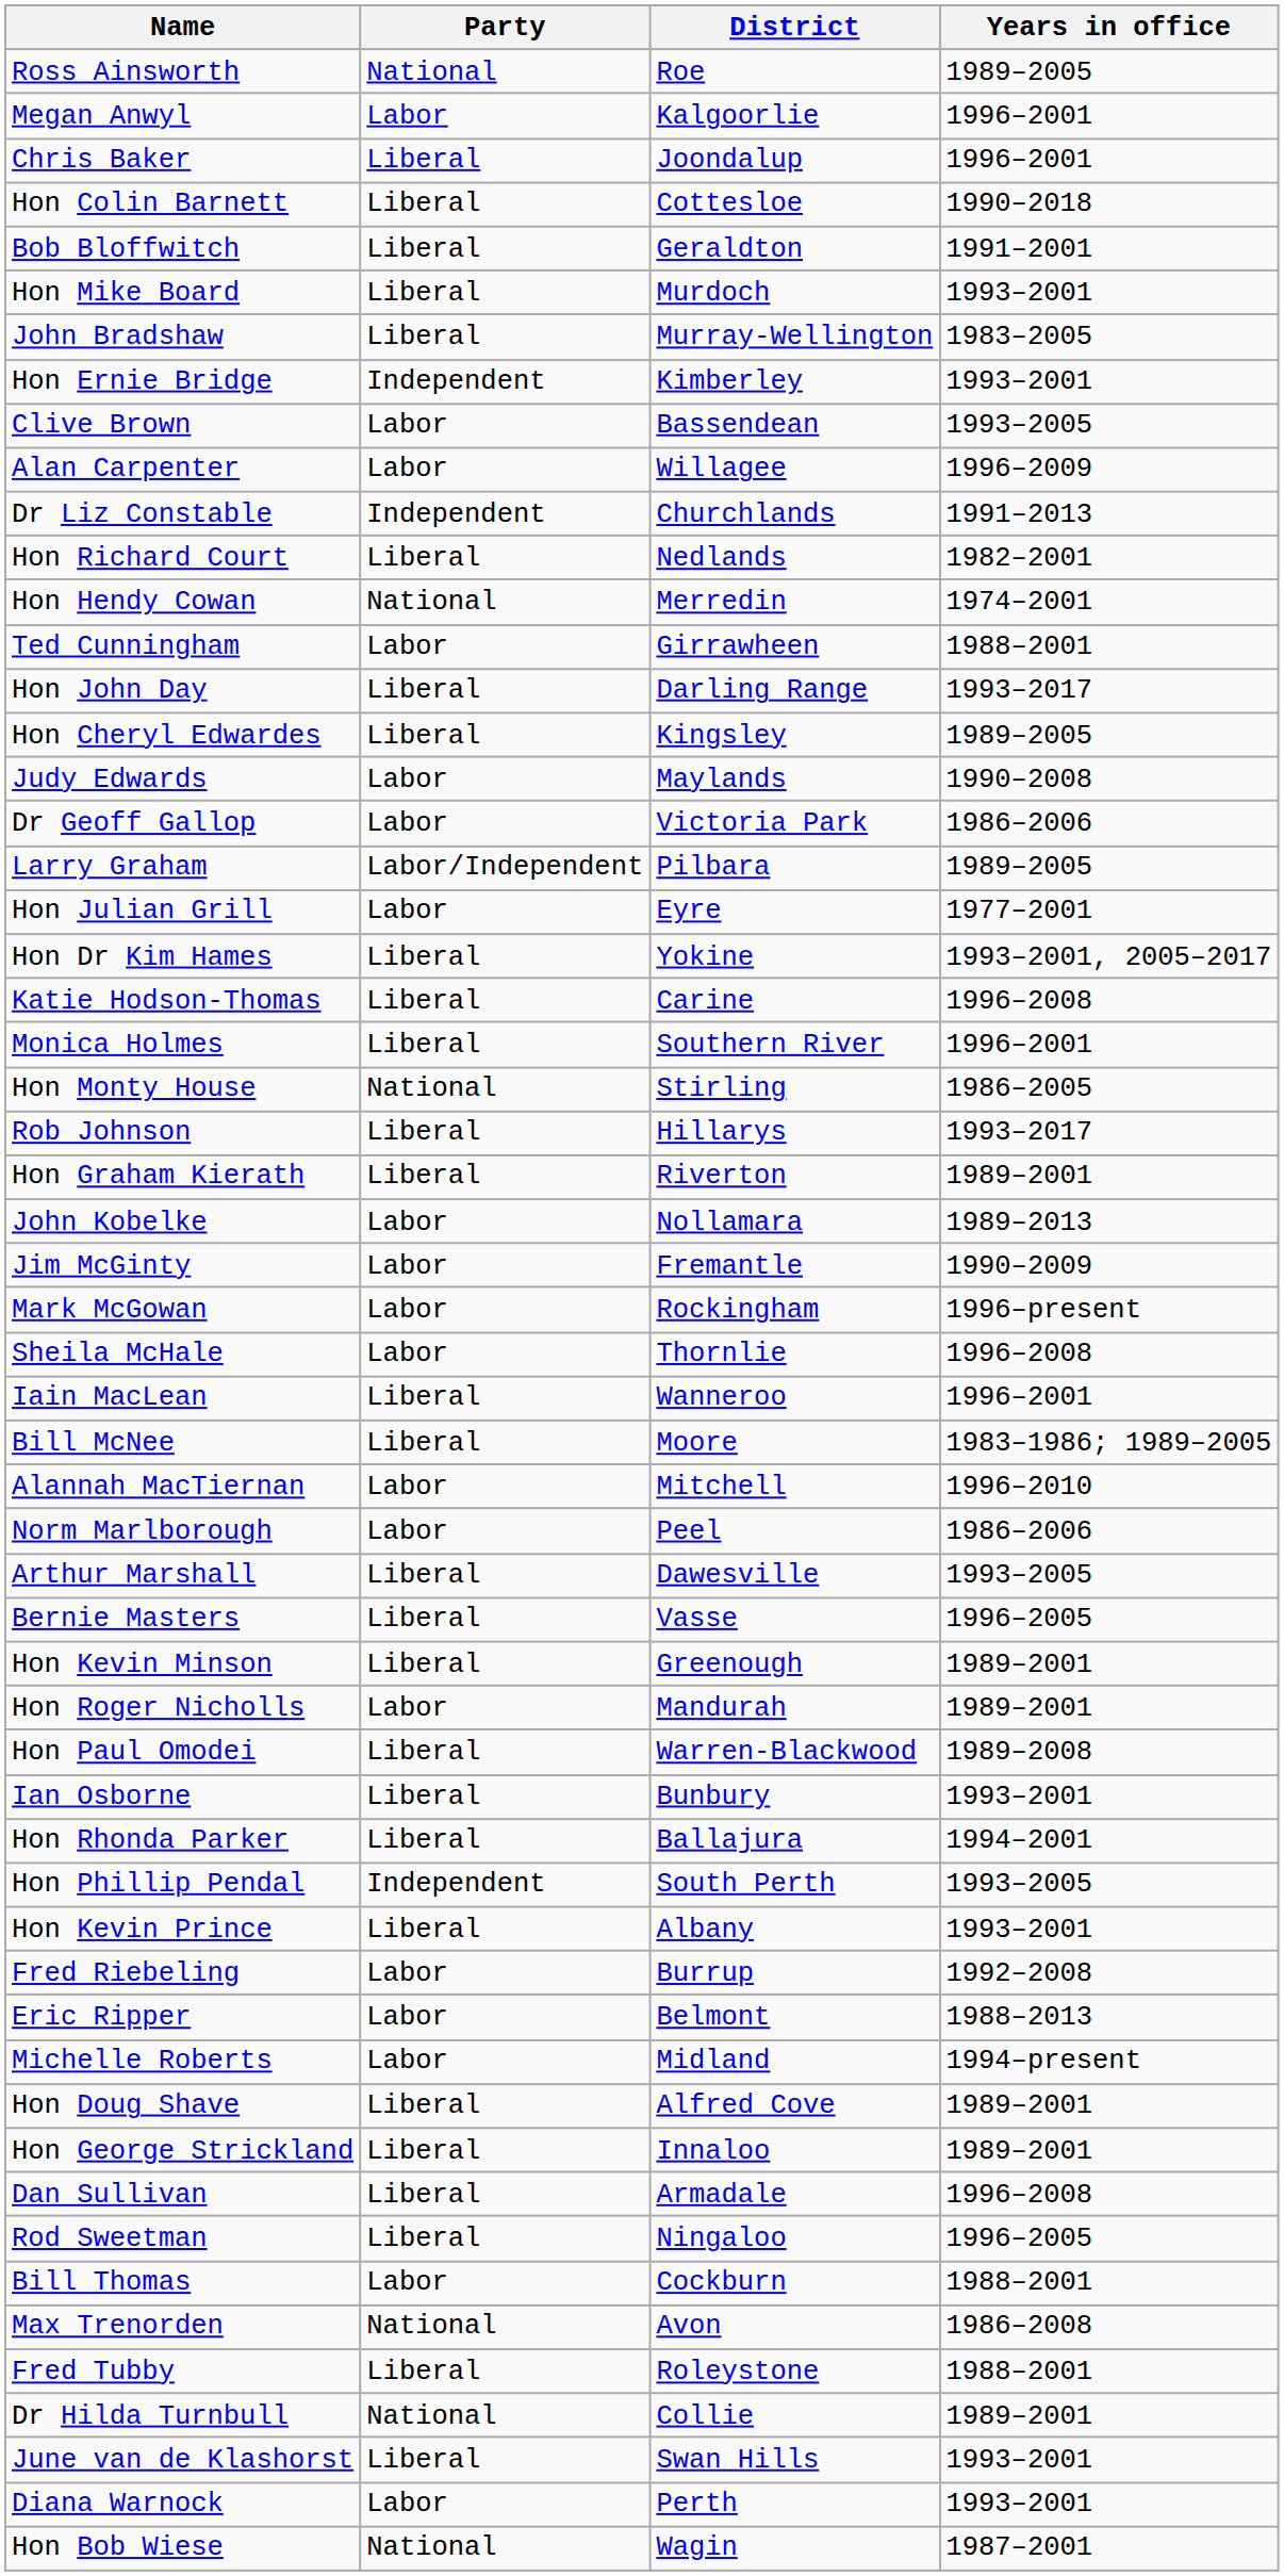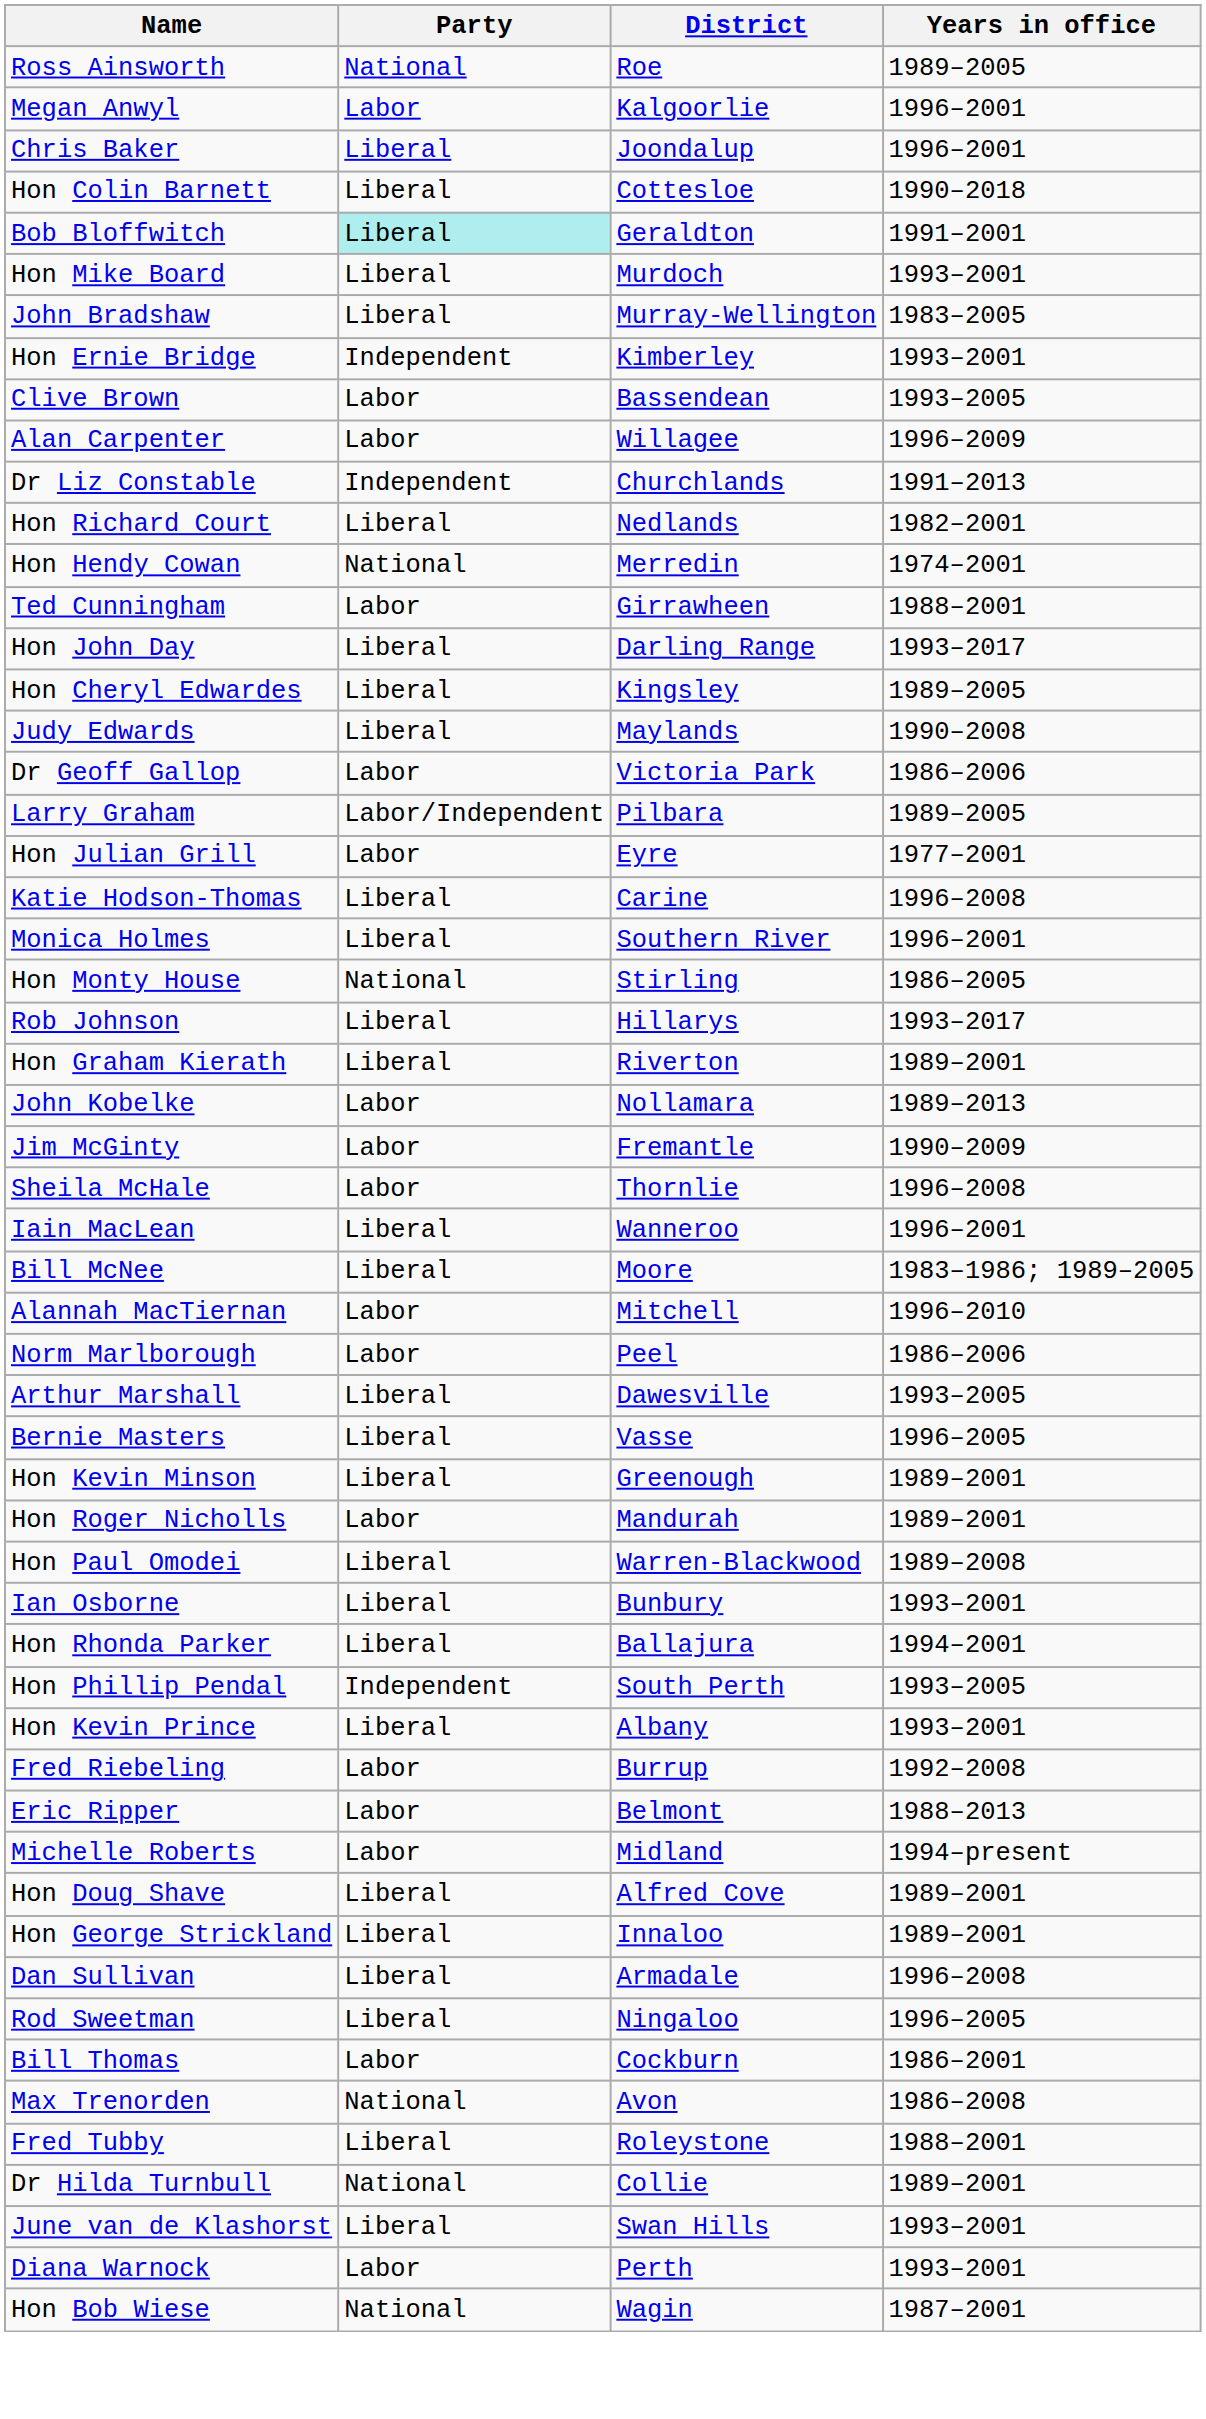 <table class="wikitable sortable">
 <tr>
 <th><strong>Name</strong></th>
 <th><strong>Party</strong></th>
 <th><strong><a href='#'>District</a></strong></th>
 <th><strong>Years in office</strong></th>
 </tr>
 <tr>
 <td><a href='#'>Ross Ainsworth</a></td>
 <td><a href='#'>National</a></td>
 <td><a href='#'>Roe</a></td>
 <td>1989–2005</td>
 </tr>
 <tr>
 <td><a href='#'>Megan Anwyl</a></td>
 <td><a href='#'>Labor</a></td>
 <td><a href='#'>Kalgoorlie</a></td>
 <td>1996–2001</td>
 </tr>
 <tr>
 <td><a href='#'>Chris Baker</a></td>
 <td><a href='#'>Liberal</a></td>
 <td><a href='#'>Joondalup</a></td>
 <td>1996–2001</td>
 </tr>
 <tr>
 <td>Hon <a href='#'>Colin Barnett</a></td>
 <td>Liberal</td>
 <td><a href='#'>Cottesloe</a></td>
 <td>1990–2018</td>
 </tr>
 <tr>
 <td><a href='#'>Bob Bloffwitch</a></td>
-<td>Liberal</td>
+<td style="background: paleturquoise;">Liberal</td>
 <td><a href='#'>Geraldton</a></td>
 <td>1991–2001</td>
 </tr>
 <tr>
 <td>Hon <a href='#'>Mike Board</a></td>
 <td>Liberal</td>
 <td><a href='#'>Murdoch</a></td>
 <td>1993–2001</td>
 </tr>
 <tr>
 <td><a href='#'>John Bradshaw</a></td>
 <td>Liberal</td>
 <td><a href='#'>Murray-Wellington</a></td>
 <td>1983–2005</td>
 </tr>
 <tr>
 <td>Hon <a href='#'>Ernie Bridge</a></td>
 <td>Independent</td>
 <td><a href='#'>Kimberley</a></td>
 <td>1993–2001</td>
 </tr>
 <tr>
 <td><a href='#'>Clive Brown</a></td>
 <td>Labor</td>
 <td><a href='#'>Bassendean</a></td>
 <td>1993–2005</td>
 </tr>
 <tr>
 <td><a href='#'>Alan Carpenter</a></td>
 <td>Labor</td>
 <td><a href='#'>Willagee</a></td>
 <td>1996–2009</td>
 </tr>
 <tr>
 <td>Dr <a href='#'>Liz Constable</a></td>
 <td>Independent</td>
 <td><a href='#'>Churchlands</a></td>
 <td>1991–2013</td>
 </tr>
 <tr>
 <td>Hon <a href='#'>Richard Court</a></td>
 <td>Liberal</td>
 <td><a href='#'>Nedlands</a></td>
 <td>1982–2001</td>
 </tr>
 <tr>
 <td>Hon <a href='#'>Hendy Cowan</a></td>
 <td>National</td>
 <td><a href='#'>Merredin</a></td>
 <td>1974–2001</td>
 </tr>
 <tr>
 <td><a href='#'>Ted Cunningham</a></td>
 <td>Labor</td>
 <td><a href='#'>Girrawheen</a></td>
 <td>1988–2001</td>
 </tr>
 <tr>
 <td>Hon <a href='#'>John Day</a></td>
 <td>Liberal</td>
 <td><a href='#'>Darling Range</a></td>
 <td>1993–2017</td>
 </tr>
 <tr>
 <td>Hon <a href='#'>Cheryl Edwardes</a></td>
 <td>Liberal</td>
 <td><a href='#'>Kingsley</a></td>
 <td>1989–2005</td>
 </tr>
 <tr>
 <td><a href='#'>Judy Edwards</a></td>
-<td>Labor</td>
+<td>Liberal</td>
 <td><a href='#'>Maylands</a></td>
 <td>1990–2008</td>
 </tr>
 <tr>
 <td>Dr <a href='#'>Geoff Gallop</a></td>
 <td>Labor</td>
 <td><a href='#'>Victoria Park</a></td>
 <td>1986–2006</td>
 </tr>
 <tr>
 <td><a href='#'>Larry Graham</a></td>
 <td>Labor/Independent</td>
 <td><a href='#'>Pilbara</a></td>
 <td>1989–2005</td>
 </tr>
 <tr>
 <td>Hon <a href='#'>Julian Grill</a></td>
 <td>Labor</td>
 <td><a href='#'>Eyre</a></td>
 <td>1977–2001</td>
-</tr>
-<tr>
-<td>Hon Dr <a href='#'>Kim Hames</a></td>
-<td>Liberal</td>
-<td><a href='#'>Yokine</a></td>
-<td>1993–2001, 2005–2017</td>
 </tr>
 <tr>
 <td><a href='#'>Katie Hodson-Thomas</a></td>
 <td>Liberal</td>
 <td><a href='#'>Carine</a></td>
 <td>1996–2008</td>
 </tr>
 <tr>
 <td><a href='#'>Monica Holmes</a></td>
 <td>Liberal</td>
 <td><a href='#'>Southern River</a></td>
 <td>1996–2001</td>
 </tr>
 <tr>
 <td>Hon <a href='#'>Monty House</a></td>
 <td>National</td>
 <td><a href='#'>Stirling</a></td>
 <td>1986–2005</td>
 </tr>
 <tr>
 <td><a href='#'>Rob Johnson</a></td>
 <td>Liberal</td>
 <td><a href='#'>Hillarys</a></td>
 <td>1993–2017</td>
 </tr>
 <tr>
 <td>Hon <a href='#'>Graham Kierath</a></td>
 <td>Liberal</td>
 <td><a href='#'>Riverton</a></td>
 <td>1989–2001</td>
 </tr>
 <tr>
 <td><a href='#'>John Kobelke</a></td>
 <td>Labor</td>
 <td><a href='#'>Nollamara</a></td>
 <td>1989–2013</td>
 </tr>
 <tr>
 <td><a href='#'>Jim McGinty</a></td>
 <td>Labor</td>
 <td><a href='#'>Fremantle</a></td>
 <td>1990–2009</td>
-</tr>
-<tr>
-<td><a href='#'>Mark McGowan</a></td>
-<td>Labor</td>
-<td><a href='#'>Rockingham</a></td>
-<td>1996–present</td>
 </tr>
 <tr>
 <td><a href='#'>Sheila McHale</a></td>
 <td>Labor</td>
 <td><a href='#'>Thornlie</a></td>
 <td>1996–2008</td>
 </tr>
 <tr>
 <td><a href='#'>Iain MacLean</a></td>
 <td>Liberal</td>
 <td><a href='#'>Wanneroo</a></td>
 <td>1996–2001</td>
 </tr>
 <tr>
 <td><a href='#'>Bill McNee</a></td>
 <td>Liberal</td>
 <td><a href='#'>Moore</a></td>
 <td>1983–1986; 1989–2005</td>
 </tr>
 <tr>
 <td><a href='#'>Alannah MacTiernan</a></td>
 <td>Labor</td>
 <td><a href='#'>Mitchell</a></td>
 <td>1996–2010</td>
 </tr>
 <tr>
 <td><a href='#'>Norm Marlborough</a></td>
 <td>Labor</td>
 <td><a href='#'>Peel</a></td>
 <td>1986–2006</td>
 </tr>
 <tr>
 <td><a href='#'>Arthur Marshall</a></td>
 <td>Liberal</td>
 <td><a href='#'>Dawesville</a></td>
 <td>1993–2005</td>
 </tr>
 <tr>
 <td><a href='#'>Bernie Masters</a></td>
 <td>Liberal</td>
 <td><a href='#'>Vasse</a></td>
 <td>1996–2005</td>
 </tr>
 <tr>
 <td>Hon <a href='#'>Kevin Minson</a></td>
 <td>Liberal</td>
 <td><a href='#'>Greenough</a></td>
 <td>1989–2001</td>
 </tr>
 <tr>
 <td>Hon <a href='#'>Roger Nicholls</a></td>
 <td>Labor</td>
 <td><a href='#'>Mandurah</a></td>
 <td>1989–2001</td>
 </tr>
 <tr>
 <td>Hon <a href='#'>Paul Omodei</a></td>
 <td>Liberal</td>
 <td><a href='#'>Warren-Blackwood</a></td>
 <td>1989–2008</td>
 </tr>
 <tr>
 <td><a href='#'>Ian Osborne</a></td>
 <td>Liberal</td>
 <td><a href='#'>Bunbury</a></td>
 <td>1993–2001</td>
 </tr>
 <tr>
 <td>Hon <a href='#'>Rhonda Parker</a></td>
 <td>Liberal</td>
 <td><a href='#'>Ballajura</a></td>
 <td>1994–2001</td>
 </tr>
 <tr>
 <td>Hon <a href='#'>Phillip Pendal</a></td>
 <td>Independent</td>
 <td><a href='#'>South Perth</a></td>
 <td>1993–2005</td>
 </tr>
 <tr>
 <td>Hon <a href='#'>Kevin Prince</a></td>
 <td>Liberal</td>
 <td><a href='#'>Albany</a></td>
 <td>1993–2001</td>
 </tr>
 <tr>
 <td><a href='#'>Fred Riebeling</a></td>
 <td>Labor</td>
 <td><a href='#'>Burrup</a></td>
 <td>1992–2008</td>
 </tr>
 <tr>
 <td><a href='#'>Eric Ripper</a></td>
 <td>Labor</td>
 <td><a href='#'>Belmont</a></td>
 <td>1988–2013</td>
 </tr>
 <tr>
 <td><a href='#'>Michelle Roberts</a></td>
 <td>Labor</td>
 <td><a href='#'>Midland</a></td>
 <td>1994–present</td>
 </tr>
 <tr>
 <td>Hon <a href='#'>Doug Shave</a></td>
 <td>Liberal</td>
 <td><a href='#'>Alfred Cove</a></td>
 <td>1989–2001</td>
 </tr>
 <tr>
 <td>Hon <a href='#'>George Strickland</a></td>
 <td>Liberal</td>
 <td><a href='#'>Innaloo</a></td>
 <td>1989–2001</td>
 </tr>
 <tr>
 <td><a href='#'>Dan Sullivan</a></td>
 <td>Liberal</td>
 <td><a href='#'>Armadale</a></td>
 <td>1996–2008</td>
 </tr>
 <tr>
 <td><a href='#'>Rod Sweetman</a></td>
 <td>Liberal</td>
 <td><a href='#'>Ningaloo</a></td>
 <td>1996–2005</td>
 </tr>
 <tr>
 <td><a href='#'>Bill Thomas</a></td>
 <td>Labor</td>
 <td><a href='#'>Cockburn</a></td>
-<td>1988–2001</td>
+<td>1986–2001</td>
 </tr>
 <tr>
 <td><a href='#'>Max Trenorden</a></td>
 <td>National</td>
 <td><a href='#'>Avon</a></td>
 <td>1986–2008</td>
 </tr>
 <tr>
 <td><a href='#'>Fred Tubby</a></td>
 <td>Liberal</td>
 <td><a href='#'>Roleystone</a></td>
 <td>1988–2001</td>
 </tr>
 <tr>
 <td>Dr <a href='#'>Hilda Turnbull</a></td>
 <td>National</td>
 <td><a href='#'>Collie</a></td>
 <td>1989–2001</td>
 </tr>
 <tr>
 <td><a href='#'>June van de Klashorst</a></td>
 <td>Liberal</td>
 <td><a href='#'>Swan Hills</a></td>
 <td>1993–2001</td>
 </tr>
 <tr>
 <td><a href='#'>Diana Warnock</a></td>
 <td>Labor</td>
 <td><a href='#'>Perth</a></td>
 <td>1993–2001</td>
 </tr>
 <tr>
 <td>Hon <a href='#'>Bob Wiese</a></td>
 <td>National</td>
 <td><a href='#'>Wagin</a></td>
 <td>1987–2001</td>
 </tr>
 </table>
